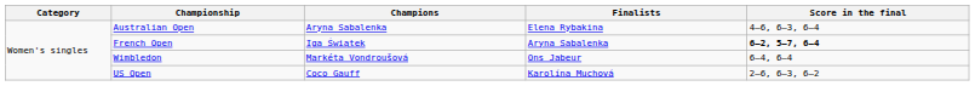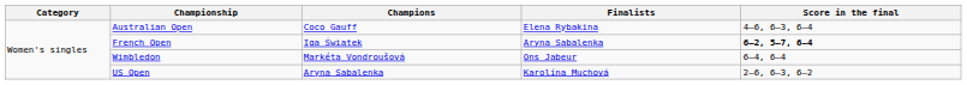 <table class="wikitable" style="font-size:90%;" width="100%">
 <tr>
 <th style="width: 11%;">Category</th>
 <th style="width: 20%;">Championship</th>
 <th style="width: 23%;">Champions</th>
 <th style="width: 23%;">Finalists</th>
 <th style="width: 23%;">Score in the final</th>
 </tr>
 <tr>
 <td rowspan="4">Women's singles</td>
 <td><a href='#'>Australian Open</a></td>
-<td> <a href='#'>Aryna Sabalenka</a></td>
+<td> <a href='#'>Coco Gauff</a></td>
 <td> <a href='#'>Elena Rybakina</a></td>
 <td>4–6, 6–3, 6–4</td>
 </tr>
 <tr>
 <td><a href='#'>French Open</a></td>
 <td> <a href='#'>Iga Świątek</a></td>
 <td> <a href='#'>Aryna Sabalenka</a></td>
 <td><strong>6–2, 5–7, 6–4</strong></td>
 </tr>
 <tr>
 <td><a href='#'>Wimbledon</a></td>
 <td> <a href='#'>Markéta Vondroušová</a></td>
 <td> <a href='#'>Ons Jabeur</a></td>
 <td>6–4, 6–4</td>
 </tr>
 <tr>
 <td><a href='#'>US Open</a></td>
-<td> <a href='#'>Coco Gauff</a></td>
+<td> <a href='#'>Aryna Sabalenka</a></td>
 <td> <a href='#'>Karolína Muchová</a></td>
 <td>2–6, 6–3, 6–2</td>
 </tr>
 </table>
